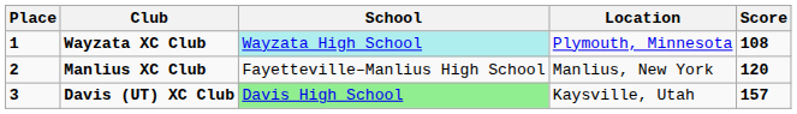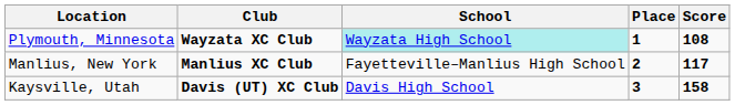 <table class="wikitable">
 <tr>
-<th>Place</th>
+<th>Location</th>
 <th>Club</th>
 <th>School</th>
-<th>Location</th>
+<th>Place</th>
 <th>Score</th>
 </tr>
 <tr>
-<td><strong>1</strong></td>
+<td><a href='#'>Plymouth, Minnesota</a></td>
 <td><strong> Wayzata XC Club </strong></td>
 <td style="background: paleturquoise;"><a href='#'>Wayzata High School</a></td>
-<td><a href='#'>Plymouth, Minnesota</a></td>
+<td><strong>1</strong></td>
 <td><strong>108 </strong></td>
 </tr>
 <tr>
-<td><strong>2</strong></td>
+<td>Manlius, New York</td>
 <td><strong> Manlius XC Club </strong></td>
 <td>Fayetteville–Manlius High School</td>
-<td>Manlius, New York</td>
-<td><strong> 120 </strong></td>
+<td><strong>2</strong></td>
+<td><strong> 117 </strong></td>
 </tr>
 <tr>
+<td>Kaysville, Utah</td>
+<td><strong> Davis (UT) XC Club </strong></td>
+<td><a href='#'>Davis High School</a></td>
 <td><strong>3</strong></td>
-<td><strong> Davis (UT) XC Club </strong></td>
-<td style="background: lightgreen;"><a href='#'>Davis High School</a></td>
-<td>Kaysville, Utah</td>
-<td><strong> 157 </strong></td>
+<td><strong> 158 </strong></td>
 </tr>
 </table>
